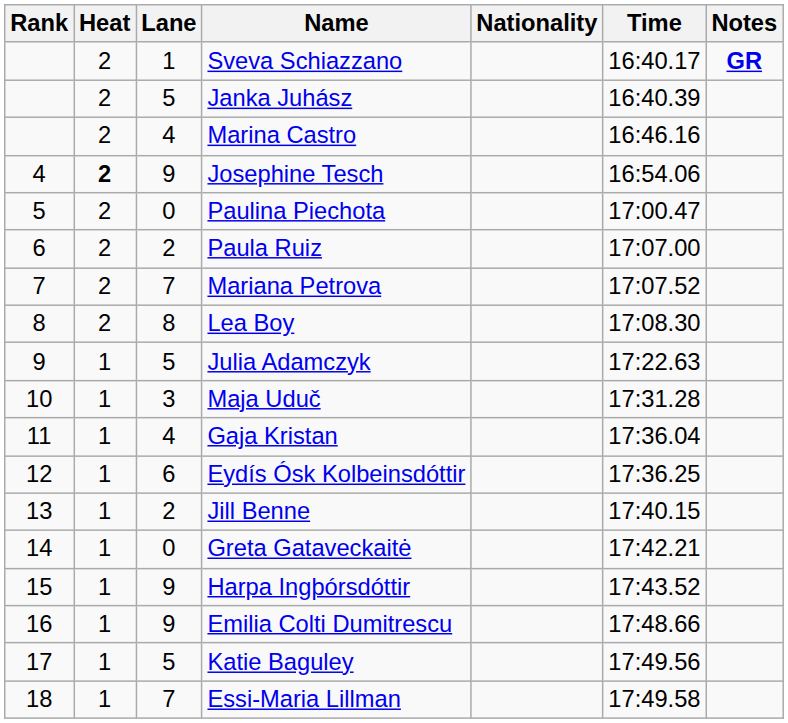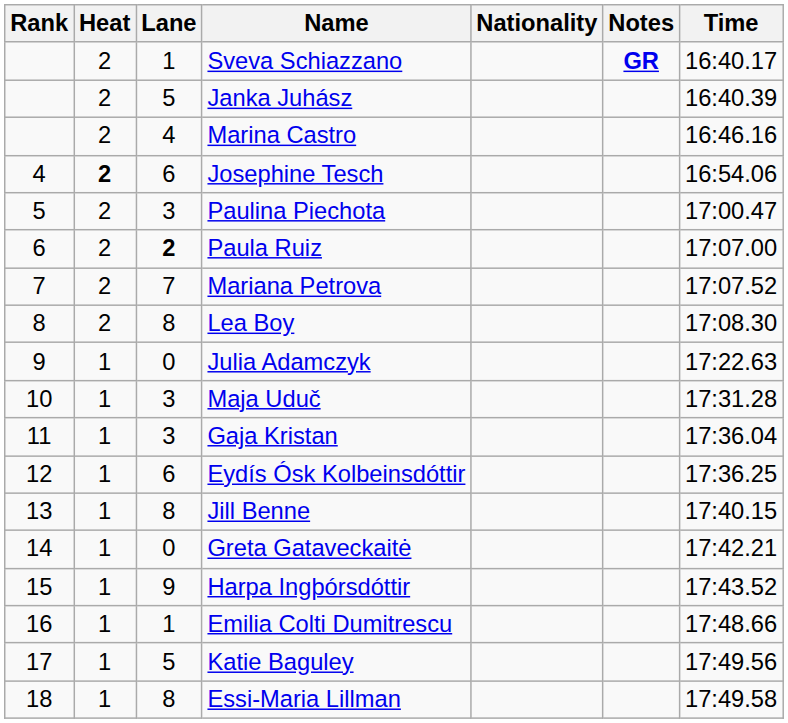 <table class='wikitable sortable' style='text-align:center'>
 <tr>
 <th>Rank</th>
 <th>Heat</th>
 <th>Lane</th>
 <th>Name</th>
 <th>Nationality</th>
+<th>Notes</th>
 <th>Time</th>
-<th>Notes</th>
 </tr>
 <tr>
 <td></td>
 <td>2</td>
 <td>1</td>
 <td align=left><a href='#'>Sveva Schiazzano</a></td>
 <td align=left></td>
+<td><strong><a href='#'>GR</a></strong></td>
 <td>16:40.17</td>
-<td><strong><a href='#'>GR</a></strong></td>
 </tr>
 <tr>
 <td></td>
 <td>2</td>
 <td>5</td>
 <td align=left><a href='#'>Janka Juhász</a></td>
 <td align=left></td>
+<td></td>
 <td>16:40.39</td>
-<td></td>
 </tr>
 <tr>
 <td></td>
 <td>2</td>
 <td>4</td>
 <td align=left><a href='#'>Marina Castro</a></td>
 <td align=left></td>
+<td></td>
 <td>16:46.16</td>
-<td></td>
 </tr>
 <tr>
 <td>4</td>
 <td><strong>2</strong></td>
-<td>9</td>
+<td>6</td>
 <td align=left><a href='#'>Josephine Tesch</a></td>
 <td align=left></td>
+<td></td>
 <td>16:54.06</td>
-<td></td>
 </tr>
 <tr>
 <td>5</td>
 <td>2</td>
-<td>0</td>
+<td>3</td>
 <td align=left><a href='#'>Paulina Piechota</a></td>
 <td align=left></td>
+<td></td>
 <td>17:00.47</td>
-<td></td>
 </tr>
 <tr>
 <td>6</td>
 <td>2</td>
-<td>2</td>
+<td><strong>2</strong></td>
 <td align=left><a href='#'>Paula Ruiz</a></td>
 <td align=left></td>
+<td></td>
 <td>17:07.00</td>
-<td></td>
 </tr>
 <tr>
 <td>7</td>
 <td>2</td>
 <td>7</td>
 <td align=left><a href='#'>Mariana Petrova</a></td>
 <td align=left></td>
+<td></td>
 <td>17:07.52</td>
-<td></td>
 </tr>
 <tr>
 <td>8</td>
 <td>2</td>
 <td>8</td>
 <td align=left><a href='#'>Lea Boy</a></td>
 <td align=left></td>
+<td></td>
 <td>17:08.30</td>
-<td></td>
 </tr>
 <tr>
 <td>9</td>
 <td>1</td>
-<td>5</td>
+<td>0</td>
 <td align=left><a href='#'>Julia Adamczyk</a></td>
 <td align=left></td>
+<td></td>
 <td>17:22.63</td>
-<td></td>
 </tr>
 <tr>
 <td>10</td>
 <td>1</td>
 <td>3</td>
 <td align=left><a href='#'>Maja Uduč</a></td>
 <td align=left></td>
+<td></td>
 <td>17:31.28</td>
-<td></td>
 </tr>
 <tr>
 <td>11</td>
 <td>1</td>
-<td>4</td>
+<td>3</td>
 <td align=left><a href='#'>Gaja Kristan</a></td>
 <td align=left></td>
+<td></td>
 <td>17:36.04</td>
-<td></td>
 </tr>
 <tr>
 <td>12</td>
 <td>1</td>
 <td>6</td>
 <td align=left><a href='#'>Eydís Ósk Kolbeinsdóttir</a></td>
 <td align=left></td>
+<td></td>
 <td>17:36.25</td>
-<td></td>
 </tr>
 <tr>
 <td>13</td>
 <td>1</td>
-<td>2</td>
+<td>8</td>
 <td align=left><a href='#'>Jill Benne</a></td>
 <td align=left></td>
+<td></td>
 <td>17:40.15</td>
-<td></td>
 </tr>
 <tr>
 <td>14</td>
 <td>1</td>
 <td>0</td>
 <td align=left><a href='#'>Greta Gataveckaitė</a></td>
 <td align=left></td>
+<td></td>
 <td>17:42.21</td>
-<td></td>
 </tr>
 <tr>
 <td>15</td>
 <td>1</td>
 <td>9</td>
 <td align=left><a href='#'>Harpa Ingþórsdóttir</a></td>
 <td align=left></td>
+<td></td>
 <td>17:43.52</td>
-<td></td>
 </tr>
 <tr>
 <td>16</td>
 <td>1</td>
-<td>9</td>
+<td>1</td>
 <td align=left><a href='#'>Emilia Colti Dumitrescu</a></td>
 <td align=left></td>
+<td></td>
 <td>17:48.66</td>
-<td></td>
 </tr>
 <tr>
 <td>17</td>
 <td>1</td>
 <td>5</td>
 <td align=left><a href='#'>Katie Baguley</a></td>
 <td align=left></td>
+<td></td>
 <td>17:49.56</td>
-<td></td>
 </tr>
 <tr>
 <td>18</td>
 <td>1</td>
-<td>7</td>
+<td>8</td>
 <td align=left><a href='#'>Essi-Maria Lillman</a></td>
 <td align=left></td>
+<td></td>
 <td>17:49.58</td>
-<td></td>
 </tr>
 </table>
